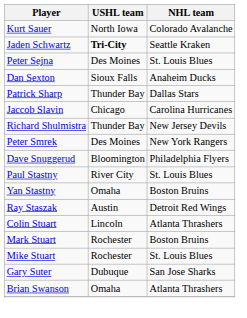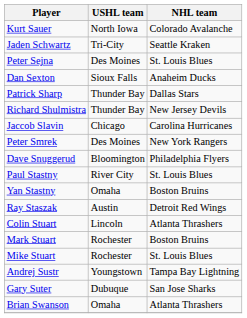 <table class="wikitable">
 <tr>
 <th>Player</th>
 <th>USHL team</th>
 <th>NHL team</th>
 </tr>
 <tr>
 <td><a href='#'>Kurt Sauer</a></td>
 <td>North Iowa</td>
 <td>Colorado Avalanche</td>
 </tr>
 <tr>
 <td><a href='#'>Jaden Schwartz</a></td>
-<td><strong>Tri-City</strong></td>
+<td>Tri-City</td>
 <td>Seattle Kraken</td>
 </tr>
 <tr>
 <td><a href='#'>Peter Sejna</a></td>
 <td>Des Moines</td>
 <td>St. Louis Blues</td>
 </tr>
 <tr>
 <td><a href='#'>Dan Sexton</a></td>
 <td>Sioux Falls</td>
 <td>Anaheim Ducks</td>
 </tr>
 <tr>
 <td><a href='#'>Patrick Sharp</a></td>
 <td>Thunder Bay</td>
 <td>Dallas Stars</td>
 </tr>
 <tr>
+<td><a href='#'>Richard Shulmistra</a></td>
+<td>Thunder Bay</td>
+<td>New Jersey Devils</td>
+</tr>
+<tr>
 <td><a href='#'>Jaccob Slavin</a></td>
 <td>Chicago</td>
 <td>Carolina Hurricanes</td>
-</tr>
-<tr>
-<td><a href='#'>Richard Shulmistra</a></td>
-<td>Thunder Bay</td>
-<td>New Jersey Devils</td>
 </tr>
 <tr>
 <td><a href='#'>Peter Smrek</a></td>
 <td>Des Moines</td>
 <td>New York Rangers</td>
 </tr>
 <tr>
 <td><a href='#'>Dave Snuggerud</a></td>
 <td>Bloomington</td>
 <td>Philadelphia Flyers</td>
 </tr>
 <tr>
 <td><a href='#'>Paul Stastny</a></td>
 <td>River City</td>
 <td>St. Louis Blues</td>
 </tr>
 <tr>
 <td><a href='#'>Yan Stastny</a></td>
 <td>Omaha</td>
 <td>Boston Bruins</td>
 </tr>
 <tr>
 <td><a href='#'>Ray Staszak</a></td>
 <td>Austin</td>
 <td>Detroit Red Wings</td>
 </tr>
 <tr>
 <td><a href='#'>Colin Stuart</a></td>
 <td>Lincoln</td>
 <td>Atlanta Thrashers</td>
 </tr>
 <tr>
 <td><a href='#'>Mark Stuart</a></td>
 <td>Rochester</td>
 <td>Boston Bruins</td>
 </tr>
 <tr>
 <td><a href='#'>Mike Stuart</a></td>
 <td>Rochester</td>
 <td>St. Louis Blues</td>
 </tr>
 <tr>
+<td><a href='#'>Andrej Sustr</a></td>
+<td>Youngstown</td>
+<td>Tampa Bay Lightning</td>
+</tr>
+<tr>
 <td><a href='#'>Gary Suter</a></td>
 <td>Dubuque</td>
 <td>San Jose Sharks</td>
 </tr>
 <tr>
 <td><a href='#'>Brian Swanson</a></td>
 <td>Omaha</td>
 <td>Atlanta Thrashers</td>
 </tr>
 <tr>
 </tr>
 </table>
